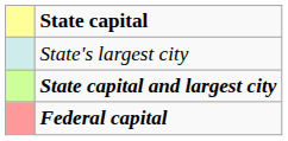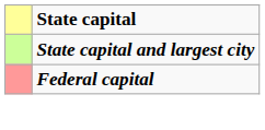 <table class="wikitable">
 <tr>
 <td style="background:#ffff99; width:1em"></td>
 <td><strong>State capital</strong></td>
-</tr>
-<tr>
-<td style="background:#cfecec; width:1em"></td>
-<td><em>State's largest city</em></td>
 </tr>
 <tr>
 <td style="background:#ccff99; width:1em"></td>
 <td><strong><em>State capital and largest city</em></strong></td>
 </tr>
 <tr>
 <td style="background:#ff9999; width:1em"></td>
 <td><strong><em>Federal capital</em></strong></td>
 </tr>
 </table>
